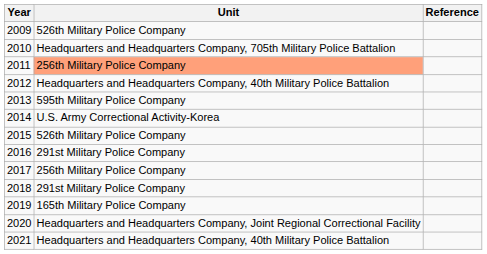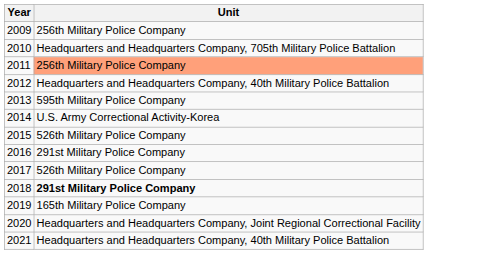 <table class="wikitable">
 <tr>
 <th>Year</th>
 <th>Unit</th>
-<th>Reference</th>
 </tr>
 <tr>
 <td>2009</td>
-<td>526th Military Police Company</td>
-<td></td>
+<td>256th Military Police Company</td>
 </tr>
 <tr>
 <td>2010</td>
 <td>Headquarters and Headquarters Company, 705th Military Police Battalion</td>
-<td></td>
 </tr>
 <tr>
 <td>2011</td>
 <td style="background: lightsalmon;">256th Military Police Company</td>
-<td></td>
 </tr>
 <tr>
 <td>2012</td>
 <td>Headquarters and Headquarters Company, 40th Military Police Battalion</td>
-<td></td>
 </tr>
 <tr>
 <td>2013</td>
 <td>595th Military Police Company</td>
-<td></td>
 </tr>
 <tr>
 <td>2014</td>
 <td>U.S. Army Correctional Activity-Korea</td>
-<td></td>
 </tr>
 <tr>
 <td>2015</td>
 <td>526th Military Police Company</td>
-<td></td>
 </tr>
 <tr>
 <td>2016</td>
 <td>291st Military Police Company</td>
-<td></td>
 </tr>
 <tr>
 <td>2017</td>
-<td>256th Military Police Company</td>
-<td></td>
+<td>526th Military Police Company</td>
 </tr>
 <tr>
 <td>2018</td>
-<td>291st Military Police Company</td>
-<td></td>
+<td><strong>291st Military Police Company</strong></td>
 </tr>
 <tr>
 <td>2019</td>
 <td>165th Military Police Company</td>
-<td></td>
 </tr>
 <tr>
 <td>2020</td>
 <td>Headquarters and Headquarters Company, Joint Regional Correctional Facility</td>
-<td></td>
 </tr>
 <tr>
 <td>2021</td>
 <td>Headquarters and Headquarters Company, 40th Military Police Battalion</td>
-<td></td>
 </tr>
 </table>
